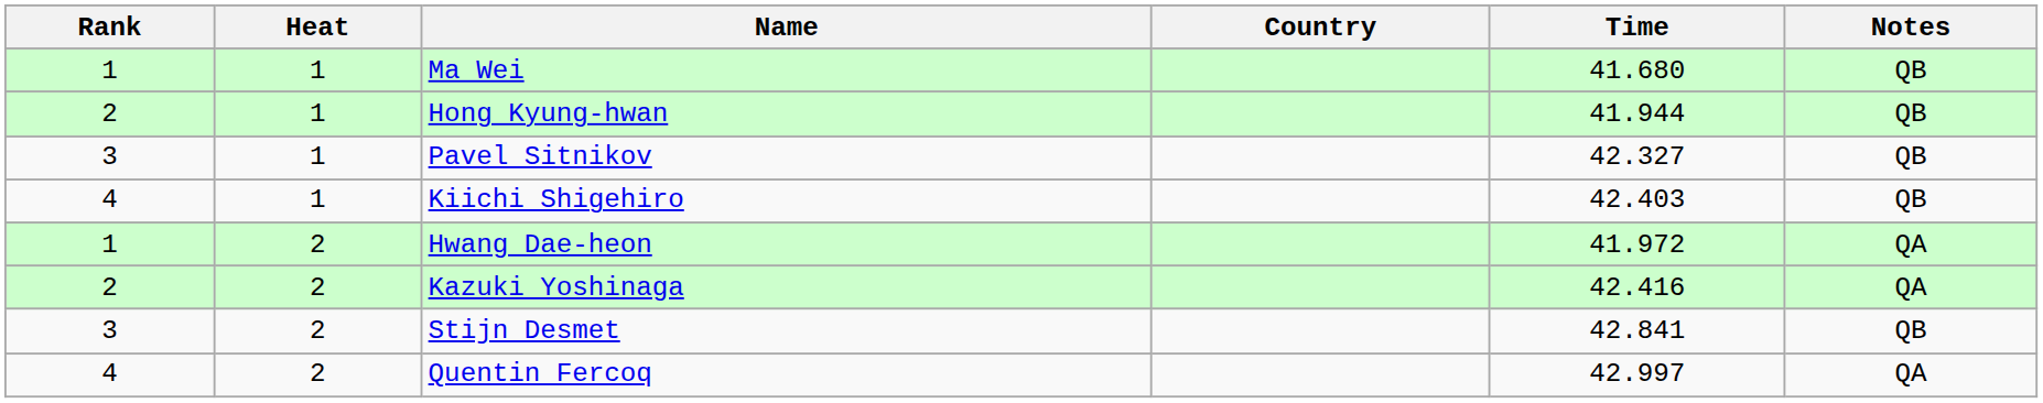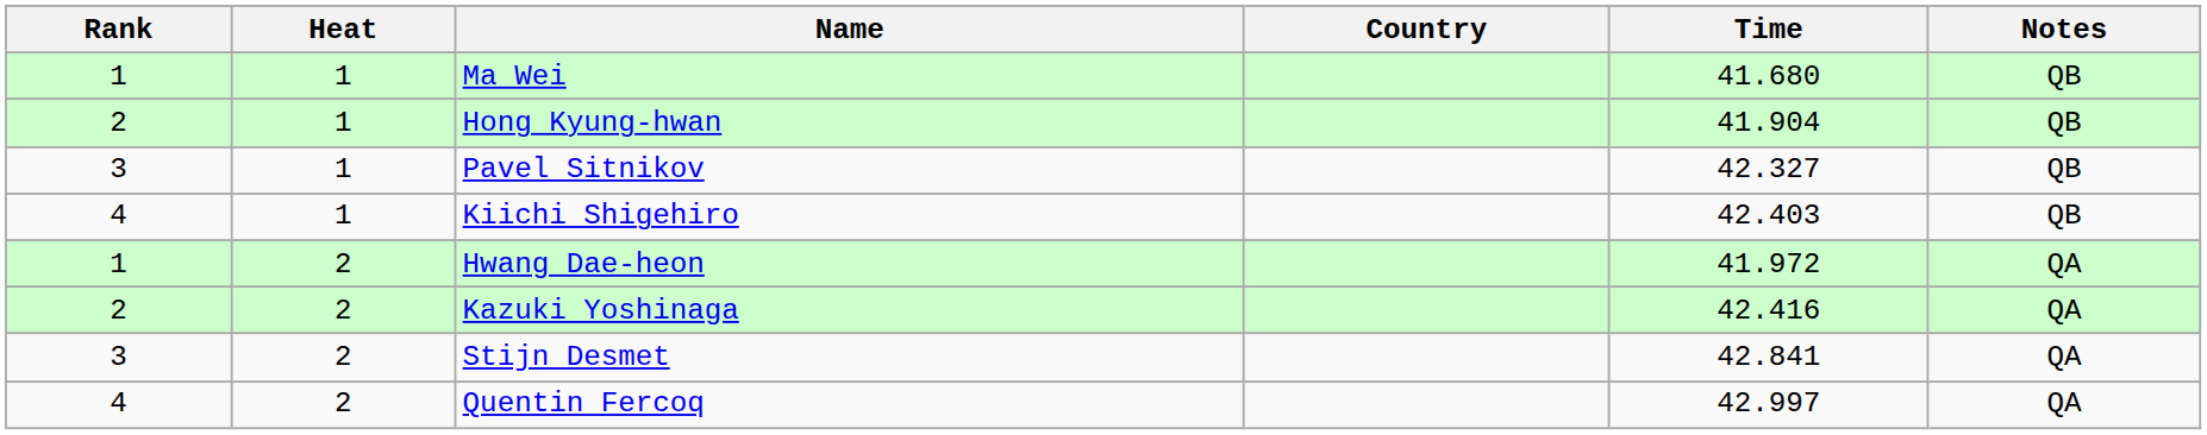 <table class="wikitable sortable" style="text-align:center" width=50%>
 <tr>
 <th>Rank</th>
 <th>Heat</th>
 <th>Name</th>
 <th>Country</th>
 <th>Time</th>
 <th>Notes</th>
 </tr>
 <tr bgcolor=ccffcc>
 <td>1</td>
 <td>1</td>
 <td align=left><a href='#'>Ma Wei</a></td>
 <td align=left></td>
 <td>41.680</td>
 <td>QB</td>
 </tr>
 <tr bgcolor=ccffcc>
 <td>2</td>
 <td>1</td>
 <td align=left><a href='#'>Hong Kyung-hwan</a></td>
 <td align=left></td>
-<td>41.944</td>
+<td>41.904</td>
 <td>QB</td>
 </tr>
 <tr>
 <td>3</td>
 <td>1</td>
 <td align=left><a href='#'>Pavel Sitnikov</a></td>
 <td align=left></td>
 <td>42.327</td>
 <td>QB</td>
 </tr>
 <tr>
 <td>4</td>
 <td>1</td>
 <td align=left><a href='#'>Kiichi Shigehiro</a></td>
 <td align=left></td>
 <td>42.403</td>
 <td>QB</td>
 </tr>
 <tr bgcolor=ccffcc>
 <td>1</td>
 <td>2</td>
 <td align=left><a href='#'>Hwang Dae-heon</a></td>
 <td align=left></td>
 <td>41.972</td>
 <td>QA</td>
 </tr>
 <tr bgcolor=ccffcc>
 <td>2</td>
 <td>2</td>
 <td align=left><a href='#'>Kazuki Yoshinaga</a></td>
 <td align=left></td>
 <td>42.416</td>
 <td>QA</td>
 </tr>
 <tr>
 <td>3</td>
 <td>2</td>
 <td align=left><a href='#'>Stijn Desmet</a></td>
 <td align=left></td>
 <td>42.841</td>
-<td>QB</td>
+<td>QA</td>
 </tr>
 <tr>
 <td>4</td>
 <td>2</td>
 <td align=left><a href='#'>Quentin Fercoq</a></td>
 <td align=left></td>
 <td>42.997</td>
 <td>QA</td>
 </tr>
 </table>
